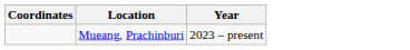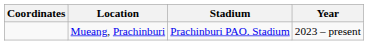 <table class="wikitable sortable">
 <tr>
 <th>Coordinates</th>
 <th>Location</th>
+<th>Stadium</th>
 <th>Year</th>
 </tr>
 <tr>
 <td></td>
 <td><a href='#'>Mueang</a>, <a href='#'>Prachinburi</a></td>
+<td><a href='#'>Prachinburi PAO. Stadium</a></td>
 <td>2023 – present</td>
 </tr>
 </table>
